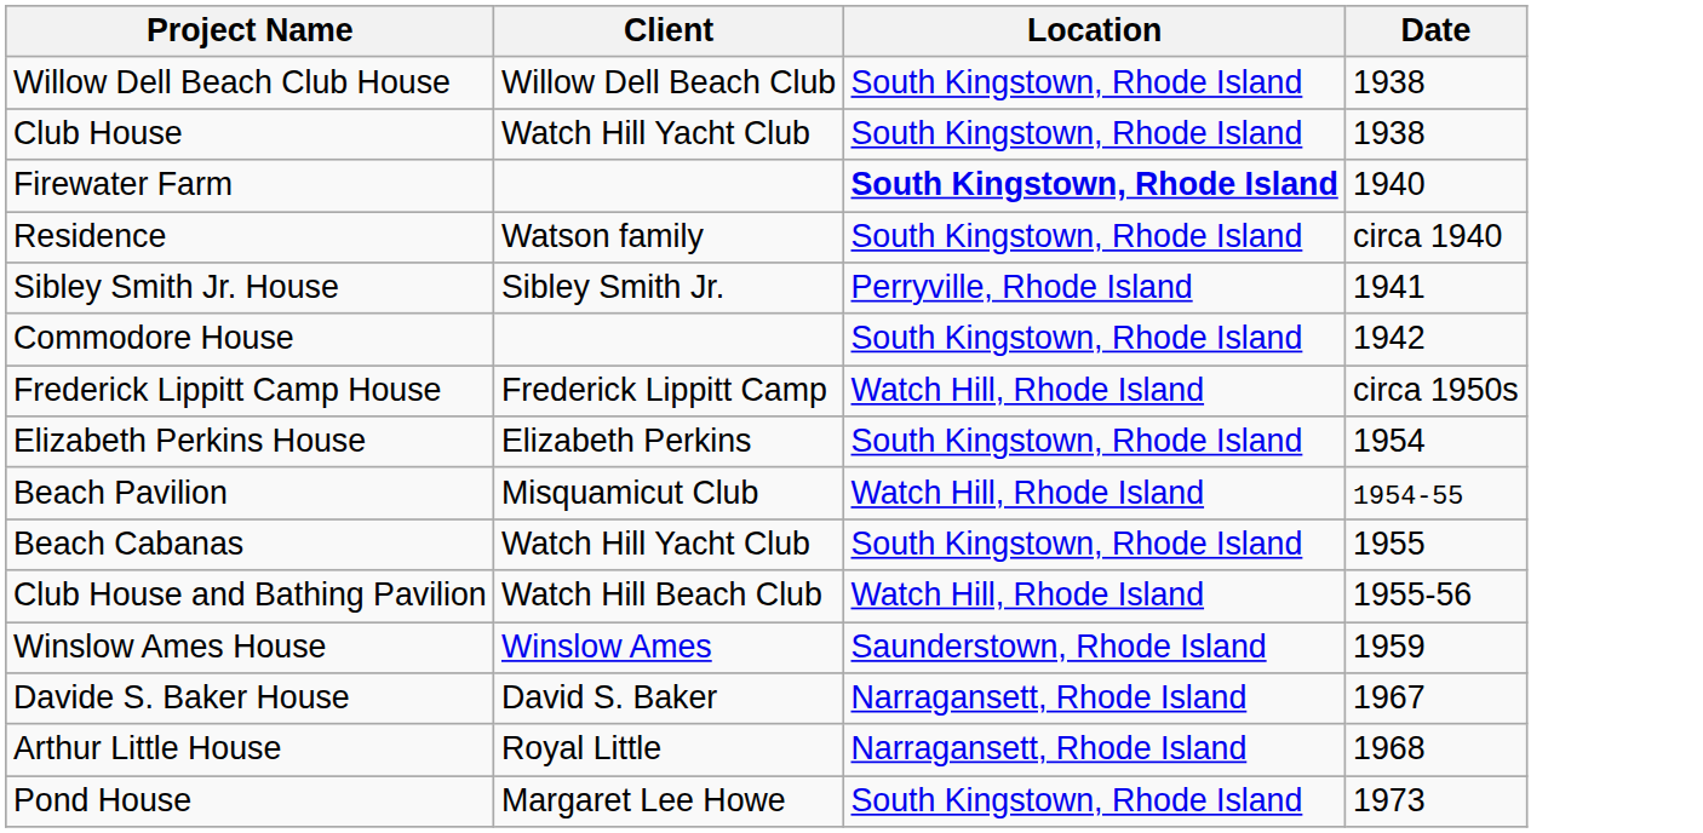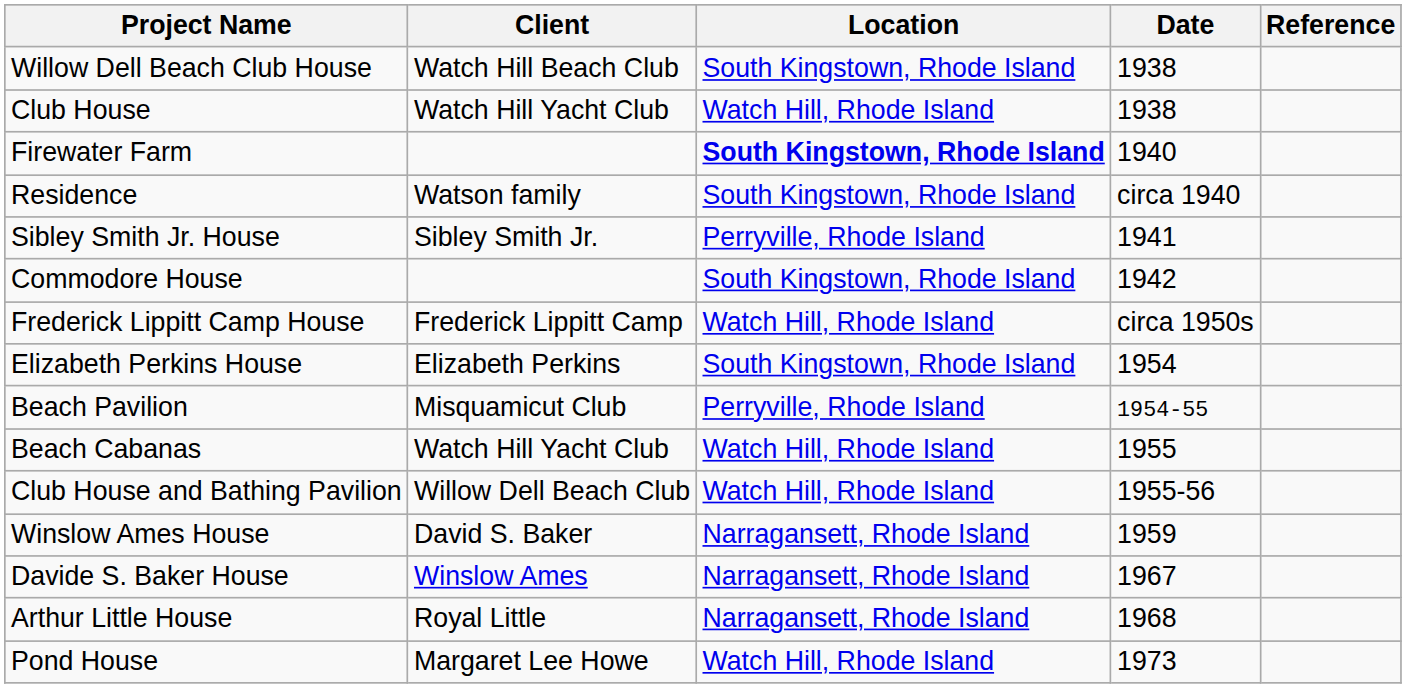 <table class="sortable wikitable">
 <tr>
 <th>Project Name</th>
 <th>Client</th>
 <th>Location</th>
 <th>Date</th>
+<th>Reference</th>
 </tr>
 <tr>
 <td>Willow Dell Beach Club House</td>
-<td>Willow Dell Beach Club</td>
+<td>Watch Hill Beach Club</td>
 <td><a href='#'>South Kingstown, Rhode Island</a></td>
 <td>1938</td>
+<td></td>
 </tr>
 <tr>
 <td>Club House</td>
 <td>Watch Hill Yacht Club</td>
-<td><a href='#'>South Kingstown, Rhode Island</a></td>
+<td><a href='#'>Watch Hill, Rhode Island</a></td>
 <td>1938</td>
+<td></td>
 </tr>
 <tr>
 <td>Firewater Farm</td>
 <td></td>
 <td><strong><a href='#'>South Kingstown, Rhode Island</a></strong></td>
 <td>1940</td>
+<td></td>
 </tr>
 <tr>
 <td>Residence</td>
 <td>Watson family</td>
 <td><a href='#'>South Kingstown, Rhode Island</a></td>
 <td>circa 1940</td>
+<td></td>
 </tr>
 <tr>
 <td>Sibley Smith Jr. House</td>
 <td>Sibley Smith Jr.</td>
 <td><a href='#'>Perryville, Rhode Island</a></td>
 <td>1941</td>
+<td></td>
 </tr>
 <tr>
 <td>Commodore House</td>
 <td></td>
 <td><a href='#'>South Kingstown, Rhode Island</a></td>
 <td>1942</td>
+<td></td>
 </tr>
 <tr>
 <td>Frederick Lippitt Camp House</td>
 <td>Frederick Lippitt Camp</td>
 <td><a href='#'>Watch Hill, Rhode Island</a></td>
 <td>circa 1950s</td>
+<td></td>
 </tr>
 <tr>
 <td>Elizabeth Perkins House</td>
 <td>Elizabeth Perkins</td>
 <td><a href='#'>South Kingstown, Rhode Island</a></td>
 <td>1954</td>
+<td></td>
 </tr>
 <tr>
 <td>Beach Pavilion</td>
 <td>Misquamicut Club</td>
-<td><a href='#'>Watch Hill, Rhode Island</a></td>
+<td><a href='#'>Perryville, Rhode Island</a></td>
 <td><code>1954-55</code></td>
+<td></td>
 </tr>
 <tr>
 <td>Beach Cabanas</td>
 <td>Watch Hill Yacht Club</td>
-<td><a href='#'>South Kingstown, Rhode Island</a></td>
+<td><a href='#'>Watch Hill, Rhode Island</a></td>
 <td>1955</td>
+<td></td>
 </tr>
 <tr>
 <td>Club House and Bathing Pavilion</td>
-<td>Watch Hill Beach Club</td>
+<td>Willow Dell Beach Club</td>
 <td><a href='#'>Watch Hill, Rhode Island</a></td>
 <td>1955-56</td>
+<td></td>
 </tr>
 <tr>
 <td>Winslow Ames House</td>
-<td><a href='#'>Winslow Ames</a></td>
-<td><a href='#'>Saunderstown, Rhode Island</a></td>
+<td>David S. Baker</td>
+<td><a href='#'>Narragansett, Rhode Island</a></td>
 <td>1959</td>
+<td></td>
 </tr>
 <tr>
 <td>Davide S. Baker House</td>
-<td>David S. Baker</td>
+<td><a href='#'>Winslow Ames</a></td>
 <td><a href='#'>Narragansett, Rhode Island</a></td>
 <td>1967</td>
+<td></td>
 </tr>
 <tr>
 <td>Arthur Little House</td>
 <td>Royal Little</td>
 <td><a href='#'>Narragansett, Rhode Island</a></td>
 <td>1968</td>
+<td></td>
 </tr>
 <tr>
 <td>Pond House</td>
 <td>Margaret Lee Howe</td>
-<td><a href='#'>South Kingstown, Rhode Island</a></td>
+<td><a href='#'>Watch Hill, Rhode Island</a></td>
 <td>1973</td>
+<td></td>
 </tr>
 </table>
